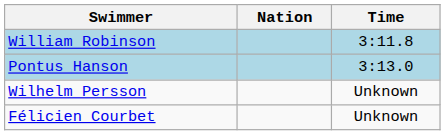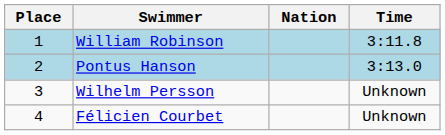 <table class=wikitable width=370>
 <tr>
+<th>Place</th>
 <th>Swimmer</th>
 <th>Nation</th>
 <th>Time</th>
 </tr>
 <tr bgcolor=lightblue>
+<td align=center>1</td>
 <td><a href='#'>William Robinson</a></td>
 <td></td>
 <td align=center>3:11.8</td>
 </tr>
 <tr bgcolor=lightblue>
+<td align=center>2</td>
 <td><a href='#'>Pontus Hanson</a></td>
 <td></td>
 <td align=center>3:13.0</td>
 </tr>
 <tr>
+<td align=center>3</td>
 <td><a href='#'>Wilhelm Persson</a></td>
 <td></td>
 <td align=center>Unknown</td>
 </tr>
 <tr>
+<td align=center>4</td>
 <td><a href='#'>Félicien Courbet</a></td>
 <td></td>
 <td align=center>Unknown</td>
 </tr>
 </table>
